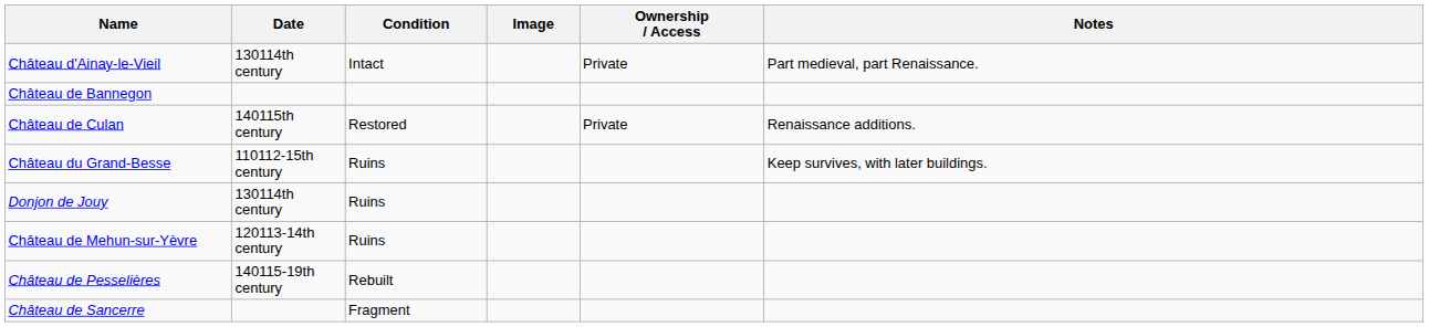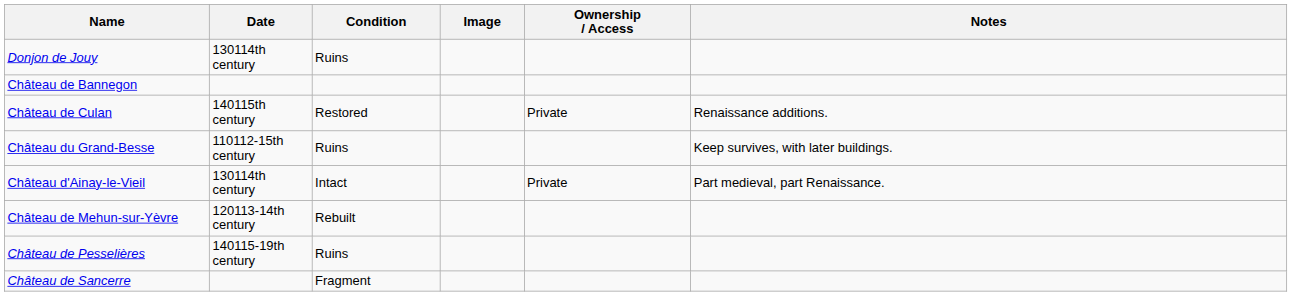 <table class="wikitable sortable" width="100%">
 <tr>
 <th width="16%">Name<br></th>
 <th width="8%">Date<br></th>
 <th width="10%">Condition<br></th>
 <th class="unsortable" width="96px">Image</th>
 <th width="13%">Ownership<br>/ Access</th>
 <th class="unsortable">Notes</th>
 </tr>
 <tr>
-<td><a href='#'>Château d'Ainay-le-Vieil</a></td>
+<td><em><a href='#'>Donjon de Jouy</a></em></td>
 <td><span>1301</span>14th century</td>
-<td>Intact</td>
+<td>Ruins</td>
 <td></td>
-<td>Private</td>
-<td>Part medieval, part Renaissance.</td>
+<td></td>
+<td></td>
 </tr>
 <tr>
 <td><a href='#'>Château de Bannegon</a></td>
 <td></td>
 <td></td>
 <td></td>
 <td></td>
 <td></td>
 </tr>
 <tr>
 <td><a href='#'>Château de Culan</a></td>
 <td><span>1401</span>15th century</td>
 <td>Restored</td>
 <td></td>
 <td>Private</td>
 <td>Renaissance additions.</td>
 </tr>
 <tr>
 <td><a href='#'>Château du Grand-Besse</a></td>
 <td><span>1101</span>12-15th century</td>
 <td>Ruins</td>
 <td></td>
 <td></td>
 <td>Keep survives, with later buildings.</td>
 </tr>
 <tr>
-<td><em><a href='#'>Donjon de Jouy</a></em></td>
+<td><a href='#'>Château d'Ainay-le-Vieil</a></td>
 <td><span>1301</span>14th century</td>
-<td>Ruins</td>
+<td>Intact</td>
 <td></td>
-<td></td>
-<td></td>
+<td>Private</td>
+<td>Part medieval, part Renaissance.</td>
 </tr>
 <tr>
 <td><a href='#'>Château de Mehun-sur-Yèvre</a></td>
 <td><span>1201</span>13-14th century</td>
-<td>Ruins</td>
+<td>Rebuilt</td>
 <td></td>
 <td></td>
 <td></td>
 </tr>
 <tr>
 <td><em><a href='#'>Château de Pesselières</a></em></td>
 <td><span>1401</span>15-19th century</td>
-<td>Rebuilt</td>
+<td>Ruins</td>
 <td></td>
 <td></td>
 <td></td>
 </tr>
 <tr>
 <td><em><a href='#'>Château de Sancerre</a></em></td>
 <td></td>
 <td>Fragment</td>
 <td></td>
 <td></td>
 <td></td>
 </tr>
 </table>
